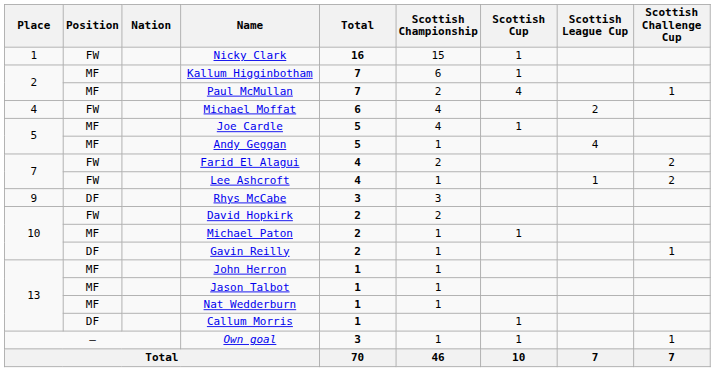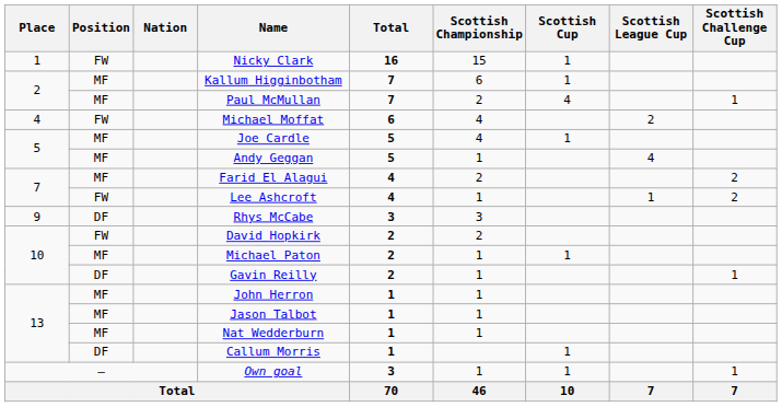 <table class="wikitable" style="font-size: 95%; text-align: center;">
 <tr>
 <th width=60>Place</th>
 <th width=60>Position</th>
 <th width=60>Nation</th>
 <th width=150>Name</th>
 <th width=80>Total</th>
 <th width=80>Scottish Championship</th>
 <th width=80>Scottish Cup</th>
 <th width=80>Scottish League Cup</th>
 <th width=80>Scottish Challenge Cup</th>
 </tr>
 <tr>
 <td>1</td>
 <td>FW</td>
 <td></td>
 <td><a href='#'>Nicky Clark</a></td>
 <td><strong>16</strong></td>
 <td>15</td>
 <td>1</td>
 <td></td>
 <td></td>
 </tr>
 <tr>
 <td rowspan="2">2</td>
 <td>MF</td>
 <td></td>
 <td><a href='#'>Kallum Higginbotham</a></td>
 <td><strong>7</strong></td>
 <td>6</td>
 <td>1</td>
 <td></td>
 <td></td>
 </tr>
 <tr>
 <td>MF</td>
 <td></td>
 <td><a href='#'>Paul McMullan</a></td>
 <td><strong>7</strong></td>
 <td>2</td>
 <td>4</td>
 <td></td>
 <td>1</td>
 </tr>
 <tr>
 <td>4</td>
 <td>FW</td>
 <td></td>
 <td><a href='#'>Michael Moffat</a></td>
 <td><strong>6</strong></td>
 <td>4</td>
 <td></td>
 <td>2</td>
 <td></td>
 </tr>
 <tr>
 <td rowspan="2">5</td>
 <td>MF</td>
 <td></td>
 <td><a href='#'>Joe Cardle</a></td>
 <td><strong>5</strong></td>
 <td>4</td>
 <td>1</td>
 <td></td>
 <td></td>
 </tr>
 <tr>
 <td>MF</td>
 <td></td>
 <td><a href='#'>Andy Geggan</a></td>
 <td><strong>5</strong></td>
 <td>1</td>
 <td></td>
 <td>4</td>
 <td></td>
 </tr>
 <tr>
 <td rowspan="2">7</td>
-<td>FW</td>
+<td>MF</td>
 <td></td>
 <td><a href='#'>Farid El Alagui</a></td>
 <td><strong>4</strong></td>
 <td>2</td>
 <td></td>
 <td></td>
 <td>2</td>
 </tr>
 <tr>
 <td>FW</td>
 <td></td>
 <td><a href='#'>Lee Ashcroft</a></td>
 <td><strong>4</strong></td>
 <td>1</td>
 <td></td>
 <td>1</td>
 <td>2</td>
 </tr>
 <tr>
 <td>9</td>
 <td>DF</td>
 <td></td>
 <td><a href='#'>Rhys McCabe</a></td>
 <td><strong>3</strong></td>
 <td>3</td>
 <td></td>
 <td></td>
 <td></td>
 </tr>
 <tr>
 <td rowspan="3">10</td>
 <td>FW</td>
 <td></td>
 <td><a href='#'>David Hopkirk</a></td>
 <td><strong>2</strong></td>
 <td>2</td>
 <td></td>
 <td></td>
 <td></td>
 </tr>
 <tr>
 <td>MF</td>
 <td></td>
 <td><a href='#'>Michael Paton</a></td>
 <td><strong>2</strong></td>
 <td>1</td>
 <td>1</td>
 <td></td>
 <td></td>
 </tr>
 <tr>
 <td>DF</td>
 <td></td>
 <td><a href='#'>Gavin Reilly</a></td>
 <td><strong>2</strong></td>
 <td>1</td>
 <td></td>
 <td></td>
 <td>1</td>
 </tr>
 <tr>
 <td rowspan="4">13</td>
 <td>MF</td>
 <td></td>
 <td><a href='#'>John Herron</a></td>
 <td><strong>1</strong></td>
 <td>1</td>
 <td></td>
 <td></td>
 <td></td>
 </tr>
 <tr>
 <td>MF</td>
 <td></td>
 <td><a href='#'>Jason Talbot</a></td>
 <td><strong>1</strong></td>
 <td>1</td>
 <td></td>
 <td></td>
 <td></td>
 </tr>
 <tr>
 <td>MF</td>
 <td></td>
 <td><a href='#'>Nat Wedderburn</a></td>
 <td><strong>1</strong></td>
 <td>1</td>
 <td></td>
 <td></td>
 <td></td>
 </tr>
 <tr>
 <td>DF</td>
 <td></td>
 <td><a href='#'>Callum Morris</a></td>
 <td><strong>1</strong></td>
 <td></td>
 <td>1</td>
 <td></td>
 <td></td>
 </tr>
 <tr>
 <td colspan="3">—</td>
 <td><em><a href='#'>Own goal</a></em></td>
 <td><strong>3</strong></td>
 <td>1</td>
 <td>1</td>
 <td></td>
 <td>1</td>
 </tr>
 <tr>
 <th colspan=4>Total</th>
 <th>70</th>
 <th>46</th>
 <th>10</th>
 <th>7</th>
 <th>7</th>
 </tr>
 </table>
